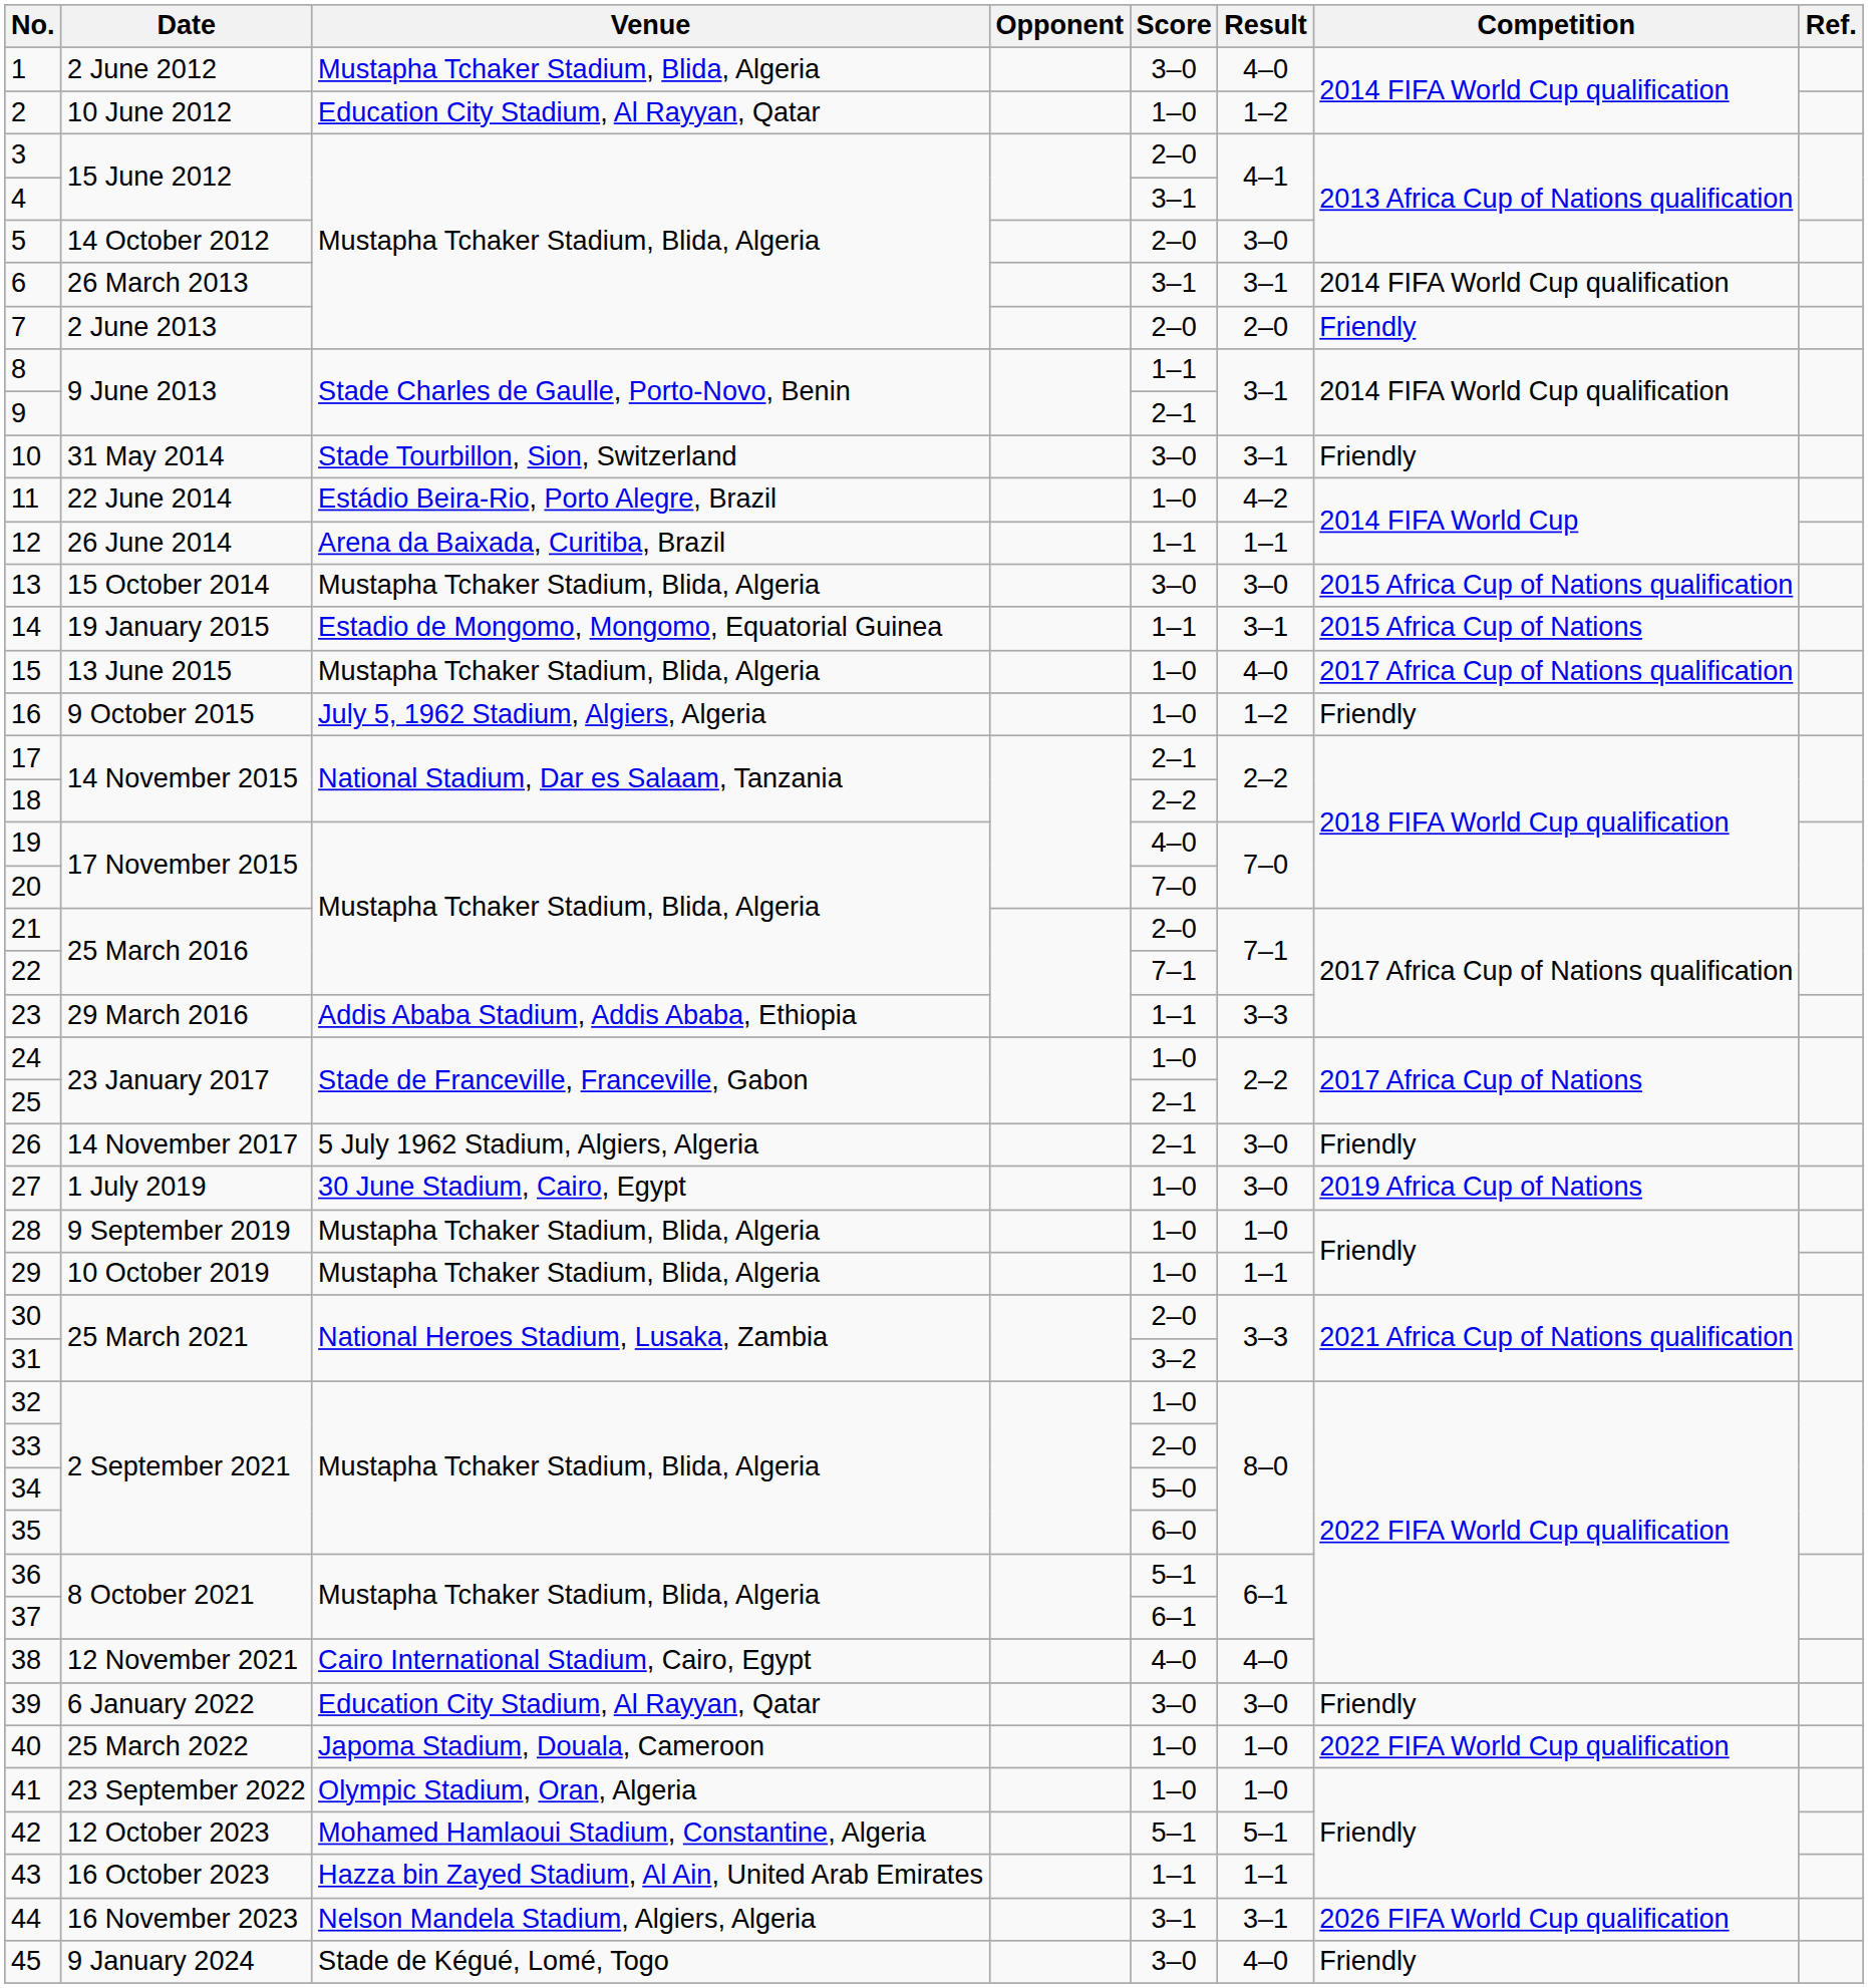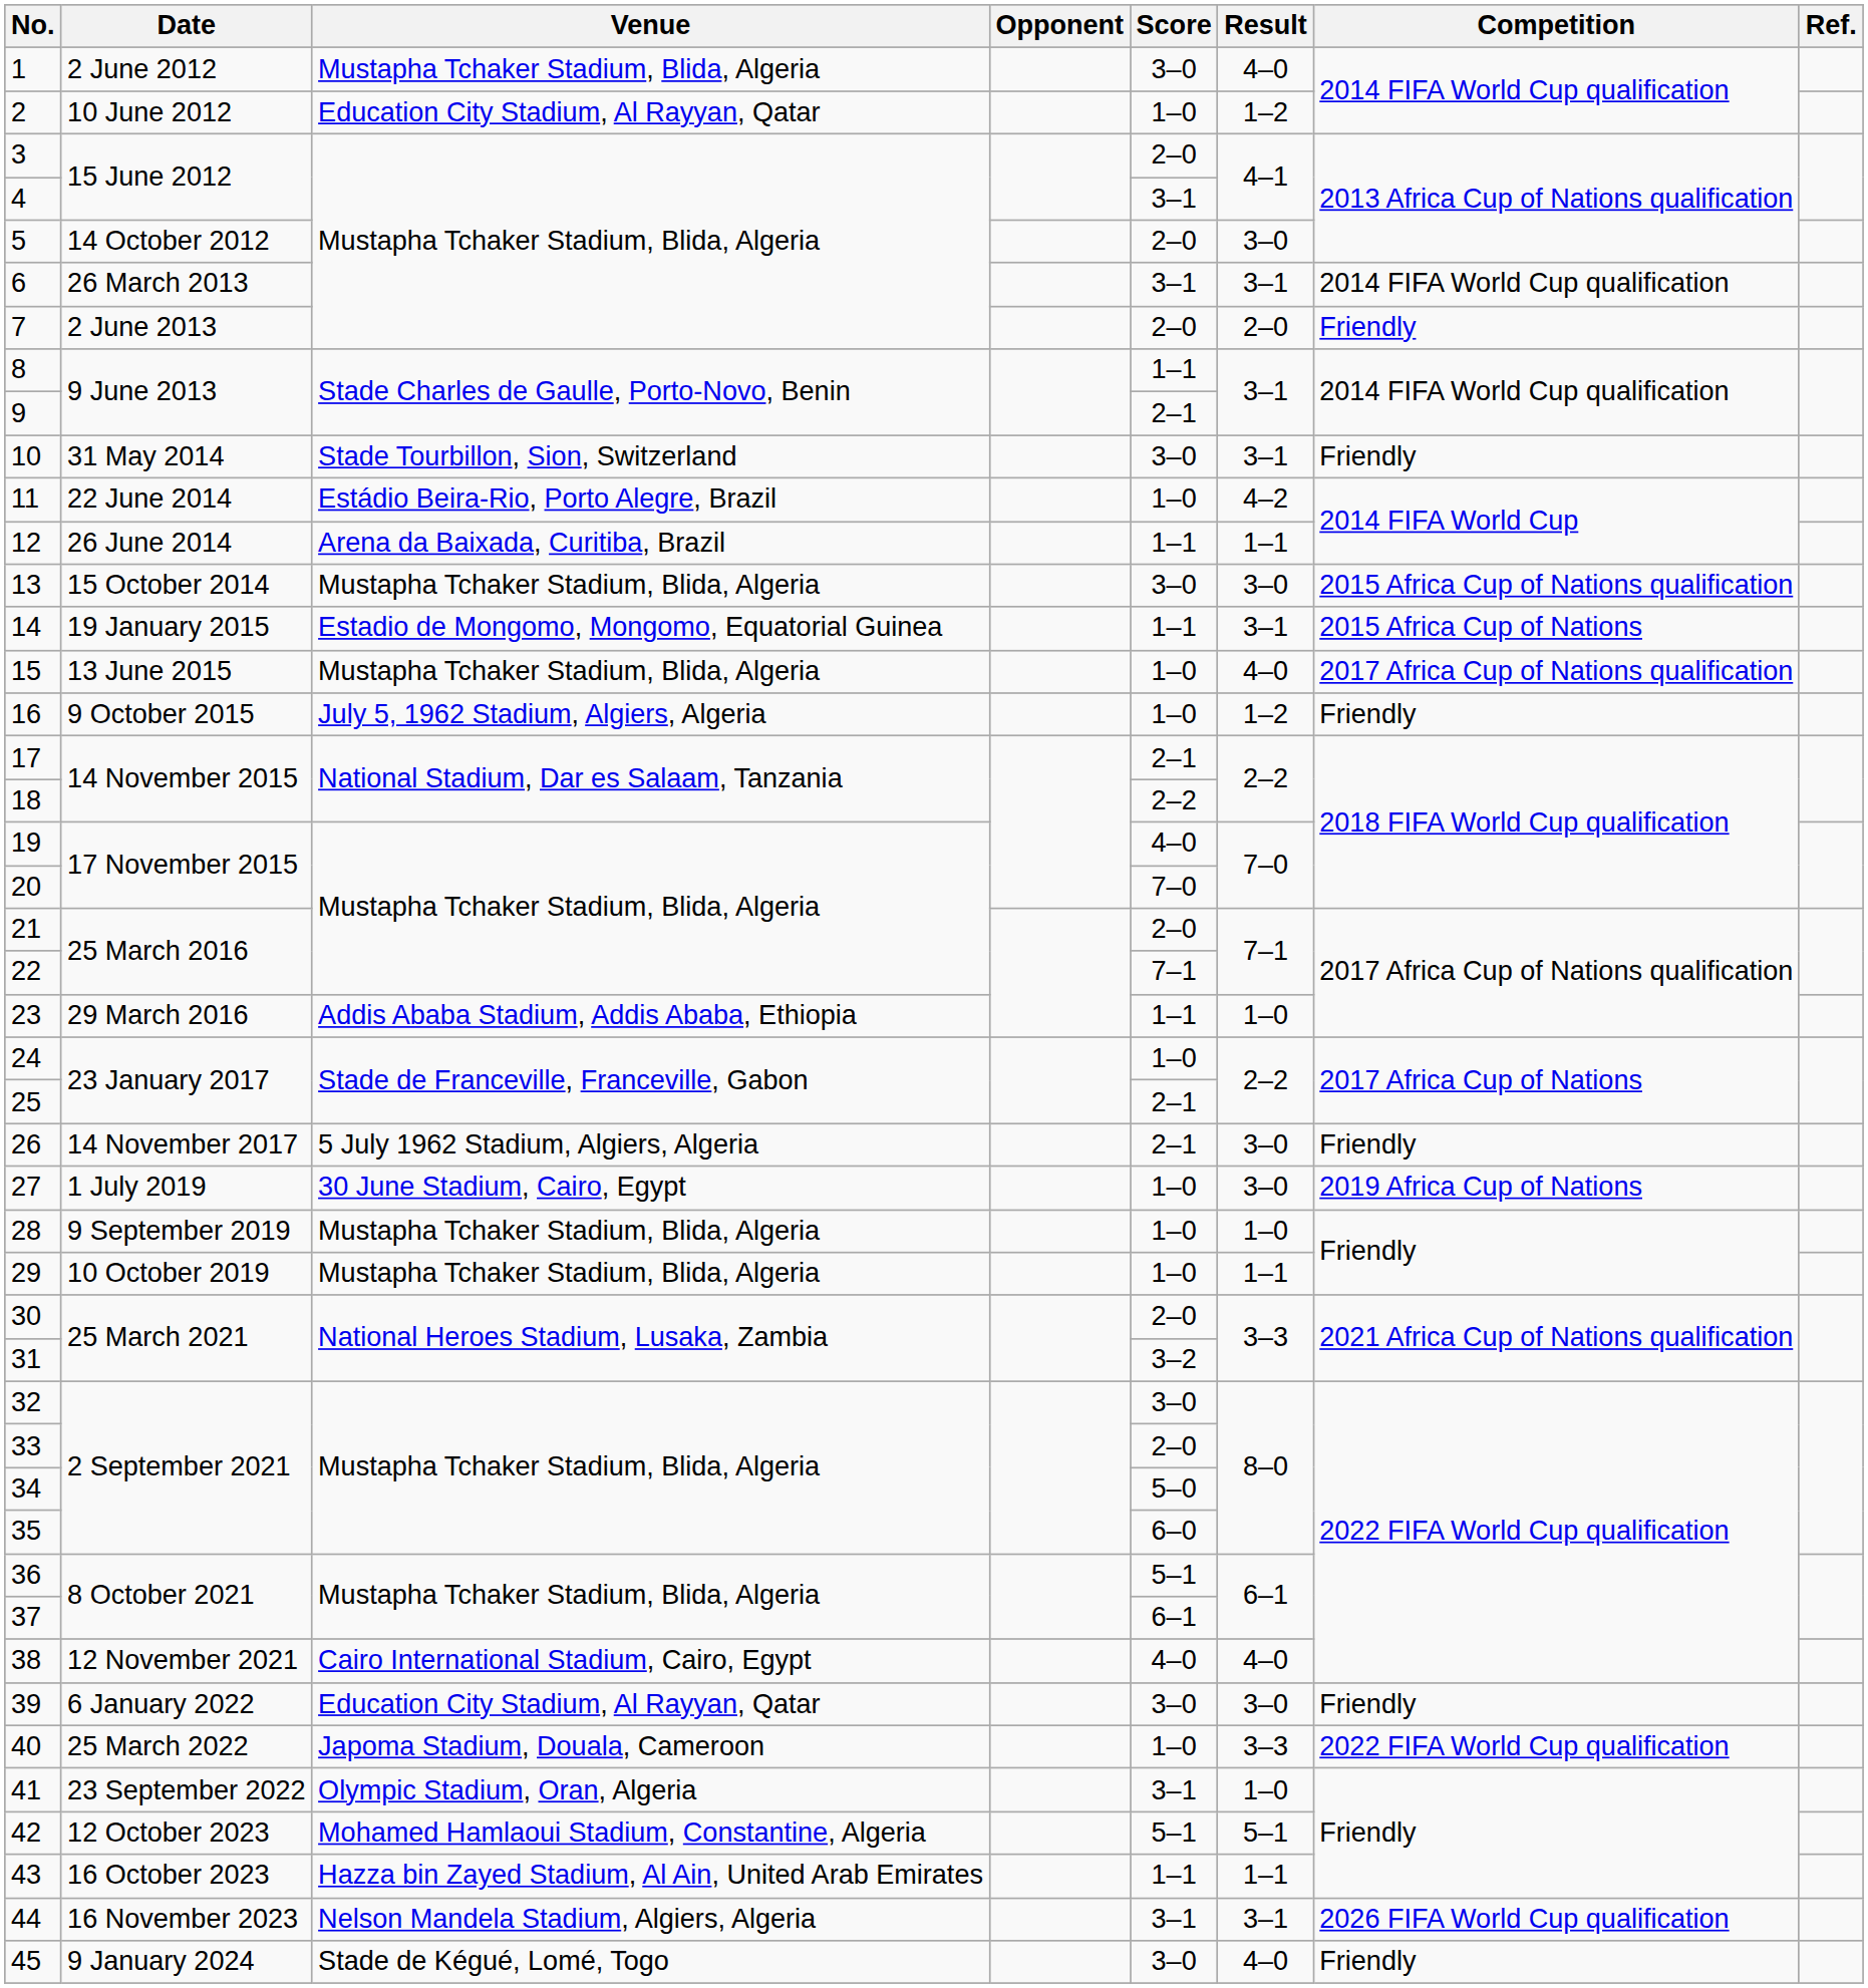 <table class="wikitable sortable">
 <tr>
 <th>No.</th>
 <th>Date</th>
 <th>Venue</th>
 <th>Opponent</th>
 <th>Score</th>
 <th>Result</th>
 <th>Competition</th>
 <th>Ref.</th>
 </tr>
 <tr>
 <td>1</td>
 <td>2 June 2012</td>
 <td><a href='#'>Mustapha Tchaker Stadium</a>, <a href='#'>Blida</a>, Algeria</td>
 <td></td>
 <td align="center">3–0</td>
 <td align="center">4–0</td>
 <td rowspan="2"><a href='#'>2014 FIFA World Cup qualification</a></td>
 <td></td>
 </tr>
 <tr>
 <td>2</td>
 <td>10 June 2012</td>
 <td><a href='#'>Education City Stadium</a>, <a href='#'>Al Rayyan</a>, Qatar</td>
 <td></td>
 <td align="center">1–0</td>
 <td align="center">1–2</td>
 <td></td>
 </tr>
 <tr>
 <td>3</td>
 <td rowspan="2">15 June 2012</td>
 <td rowspan="5">Mustapha Tchaker Stadium, Blida, Algeria</td>
 <td rowspan="2"></td>
 <td align="center">2–0</td>
 <td rowspan="2" align="center">4–1</td>
 <td rowspan="3"><a href='#'>2013 Africa Cup of Nations qualification</a></td>
 <td rowspan="2"></td>
 </tr>
 <tr>
 <td>4</td>
 <td align="center">3–1</td>
 </tr>
 <tr>
 <td>5</td>
 <td>14 October 2012</td>
 <td></td>
 <td align="center">2–0</td>
 <td align="center">3–0</td>
 <td></td>
 </tr>
 <tr>
 <td>6</td>
 <td>26 March 2013</td>
 <td></td>
 <td align="center">3–1</td>
 <td align="center">3–1</td>
 <td>2014 FIFA World Cup qualification</td>
 <td></td>
 </tr>
 <tr>
 <td>7</td>
 <td>2 June 2013</td>
 <td></td>
 <td align="center">2–0</td>
 <td align="center">2–0</td>
 <td><a href='#'>Friendly</a></td>
 <td></td>
 </tr>
 <tr>
 <td>8</td>
 <td rowspan="2">9 June 2013</td>
 <td rowspan="2"><a href='#'>Stade Charles de Gaulle</a>, <a href='#'>Porto-Novo</a>, Benin</td>
 <td rowspan="2"></td>
 <td align="center">1–1</td>
 <td rowspan="2" align="center">3–1</td>
 <td rowspan="2">2014 FIFA World Cup qualification</td>
 <td rowspan="2"></td>
 </tr>
 <tr>
 <td>9</td>
 <td align="center">2–1</td>
 </tr>
 <tr>
 <td>10</td>
 <td>31 May 2014</td>
 <td><a href='#'>Stade Tourbillon</a>, <a href='#'>Sion</a>, Switzerland</td>
 <td></td>
 <td align="center">3–0</td>
 <td align="center">3–1</td>
 <td>Friendly</td>
 <td></td>
 </tr>
 <tr>
 <td>11</td>
 <td>22 June 2014</td>
 <td><a href='#'>Estádio Beira-Rio</a>, <a href='#'>Porto Alegre</a>, Brazil</td>
 <td></td>
 <td align="center">1–0</td>
 <td align="center">4–2</td>
 <td rowspan="2"><a href='#'>2014 FIFA World Cup</a></td>
 <td></td>
 </tr>
 <tr>
 <td>12</td>
 <td>26 June 2014</td>
 <td><a href='#'>Arena da Baixada</a>, <a href='#'>Curitiba</a>, Brazil</td>
 <td></td>
 <td align="center">1–1</td>
 <td align="center">1–1</td>
 <td></td>
 </tr>
 <tr>
 <td>13</td>
 <td>15 October 2014</td>
 <td>Mustapha Tchaker Stadium, Blida, Algeria</td>
 <td></td>
 <td align="center">3–0</td>
 <td align="center">3–0</td>
 <td><a href='#'>2015 Africa Cup of Nations qualification</a></td>
 <td></td>
 </tr>
 <tr>
 <td>14</td>
 <td>19 January 2015</td>
 <td><a href='#'>Estadio de Mongomo</a>, <a href='#'>Mongomo</a>, Equatorial Guinea</td>
 <td></td>
 <td align="center">1–1</td>
 <td align="center">3–1</td>
 <td><a href='#'>2015 Africa Cup of Nations</a></td>
 <td></td>
 </tr>
 <tr>
 <td>15</td>
 <td>13 June 2015</td>
 <td>Mustapha Tchaker Stadium, Blida, Algeria</td>
 <td></td>
 <td align="center">1–0</td>
 <td align="center">4–0</td>
 <td><a href='#'>2017 Africa Cup of Nations qualification</a></td>
 <td></td>
 </tr>
 <tr>
 <td>16</td>
 <td>9 October 2015</td>
 <td><a href='#'>July 5, 1962 Stadium</a>, <a href='#'>Algiers</a>, Algeria</td>
 <td></td>
 <td align="center">1–0</td>
 <td align="center">1–2</td>
 <td>Friendly</td>
 <td></td>
 </tr>
 <tr>
 <td>17</td>
 <td rowspan="2">14 November 2015</td>
 <td rowspan="2"><a href='#'>National Stadium</a>, <a href='#'>Dar es Salaam</a>, Tanzania</td>
 <td rowspan="4"></td>
 <td align="center">2–1</td>
 <td rowspan="2" align="center">2–2</td>
 <td rowspan="4"><a href='#'>2018 FIFA World Cup qualification</a></td>
 <td rowspan="2"></td>
 </tr>
 <tr>
 <td>18</td>
 <td align="center">2–2</td>
 </tr>
 <tr>
 <td>19</td>
 <td rowspan="2">17 November 2015</td>
 <td rowspan="4">Mustapha Tchaker Stadium, Blida, Algeria</td>
 <td align="center">4–0</td>
 <td rowspan="2" align="center">7–0</td>
 <td rowspan="2"></td>
 </tr>
 <tr>
 <td>20</td>
 <td align="center">7–0</td>
 </tr>
 <tr>
 <td>21</td>
 <td rowspan="2">25 March 2016</td>
 <td rowspan="3"></td>
 <td align="center">2–0</td>
 <td rowspan="2" align="center">7–1</td>
 <td rowspan="3">2017 Africa Cup of Nations qualification</td>
 <td rowspan="2"></td>
 </tr>
 <tr>
 <td>22</td>
 <td align="center">7–1</td>
 </tr>
 <tr>
 <td>23</td>
 <td>29 March 2016</td>
 <td><a href='#'>Addis Ababa Stadium</a>, <a href='#'>Addis Ababa</a>, Ethiopia</td>
 <td align="center">1–1</td>
-<td align="center">3–3</td>
+<td align="center">1–0</td>
 <td></td>
 </tr>
 <tr>
 <td>24</td>
 <td rowspan="2">23 January 2017</td>
 <td rowspan="2"><a href='#'>Stade de Franceville</a>, <a href='#'>Franceville</a>, Gabon</td>
 <td rowspan="2"></td>
 <td align="center">1–0</td>
 <td rowspan="2" align="center">2–2</td>
 <td rowspan="2"><a href='#'>2017 Africa Cup of Nations</a></td>
 <td rowspan="2"></td>
 </tr>
 <tr>
 <td>25</td>
 <td align="center">2–1</td>
 </tr>
 <tr>
 <td>26</td>
 <td>14 November 2017</td>
 <td>5 July 1962 Stadium, Algiers, Algeria</td>
 <td></td>
 <td align="center">2–1</td>
 <td align="center">3–0</td>
 <td>Friendly</td>
 <td></td>
 </tr>
 <tr>
 <td>27</td>
 <td>1 July 2019</td>
 <td><a href='#'>30 June Stadium</a>, <a href='#'>Cairo</a>, Egypt</td>
 <td></td>
 <td align="center">1–0</td>
 <td align="center">3–0</td>
 <td><a href='#'>2019 Africa Cup of Nations</a></td>
 <td></td>
 </tr>
 <tr>
 <td>28</td>
 <td>9 September 2019</td>
 <td>Mustapha Tchaker Stadium, Blida, Algeria</td>
 <td></td>
 <td align="center">1–0</td>
 <td align="center">1–0</td>
 <td rowspan="2">Friendly</td>
 <td></td>
 </tr>
 <tr>
 <td>29</td>
 <td>10 October 2019</td>
 <td>Mustapha Tchaker Stadium, Blida, Algeria</td>
 <td></td>
 <td align="center">1–0</td>
 <td align="center">1–1</td>
 <td></td>
 </tr>
 <tr>
 <td>30</td>
 <td rowspan="2">25 March 2021</td>
 <td rowspan="2"><a href='#'>National Heroes Stadium</a>, <a href='#'>Lusaka</a>, Zambia</td>
 <td rowspan="2"></td>
 <td align="center">2–0</td>
 <td rowspan="2" align="center">3–3</td>
 <td rowspan="2"><a href='#'>2021 Africa Cup of Nations qualification</a></td>
 <td rowspan="2"></td>
 </tr>
 <tr>
 <td>31</td>
 <td align="center">3–2</td>
 </tr>
 <tr>
 <td>32</td>
 <td rowspan="4">2 September 2021</td>
 <td rowspan="4">Mustapha Tchaker Stadium, Blida, Algeria</td>
 <td rowspan="4"></td>
-<td align="center">1–0</td>
+<td align="center">3–0</td>
 <td rowspan="4" align="center">8–0</td>
 <td rowspan="7"><a href='#'>2022 FIFA World Cup qualification</a></td>
 <td rowspan="4"></td>
 </tr>
 <tr>
 <td>33</td>
 <td align="center">2–0</td>
 </tr>
 <tr>
 <td>34</td>
 <td align="center">5–0</td>
 </tr>
 <tr>
 <td>35</td>
 <td align="center">6–0</td>
 </tr>
 <tr>
 <td>36</td>
 <td rowspan="2">8 October 2021</td>
 <td rowspan="2">Mustapha Tchaker Stadium, Blida, Algeria</td>
 <td rowspan="2"></td>
 <td align="center">5–1</td>
 <td rowspan="2" align="center">6–1</td>
 <td rowspan="2"></td>
 </tr>
 <tr>
 <td>37</td>
 <td align="center">6–1</td>
 </tr>
 <tr>
 <td>38</td>
 <td>12 November 2021</td>
 <td><a href='#'>Cairo International Stadium</a>, Cairo, Egypt</td>
 <td></td>
 <td align="center">4–0</td>
 <td align="center">4–0</td>
 <td></td>
 </tr>
 <tr>
 <td>39</td>
 <td>6 January 2022</td>
 <td><a href='#'>Education City Stadium</a>, <a href='#'>Al Rayyan</a>, Qatar</td>
 <td></td>
 <td align="center">3–0</td>
 <td align="center">3–0</td>
 <td>Friendly</td>
 <td></td>
 </tr>
 <tr>
 <td>40</td>
 <td>25 March 2022</td>
 <td><a href='#'>Japoma Stadium</a>, <a href='#'>Douala</a>, Cameroon</td>
 <td></td>
 <td align="center">1–0</td>
-<td align="center">1–0</td>
+<td align="center">3–3</td>
 <td><a href='#'>2022 FIFA World Cup qualification</a></td>
 <td></td>
 </tr>
 <tr>
 <td>41</td>
 <td>23 September 2022</td>
 <td><a href='#'>Olympic Stadium</a>, <a href='#'>Oran</a>, Algeria</td>
 <td></td>
-<td align="center">1–0</td>
+<td align="center">3–1</td>
 <td align="center">1–0</td>
 <td rowspan=3>Friendly</td>
 <td></td>
 </tr>
 <tr>
 <td>42</td>
 <td>12 October 2023</td>
 <td><a href='#'>Mohamed Hamlaoui Stadium</a>, <a href='#'>Constantine</a>, Algeria</td>
 <td></td>
 <td align="center">5–1</td>
 <td align="center">5–1</td>
 <td></td>
 </tr>
 <tr>
 <td>43</td>
 <td>16 October 2023</td>
 <td><a href='#'>Hazza bin Zayed Stadium</a>, <a href='#'>Al Ain</a>, United Arab Emirates</td>
 <td></td>
 <td align="center">1–1</td>
 <td align="center">1–1</td>
 <td></td>
 </tr>
 <tr>
 <td>44</td>
 <td>16 November 2023</td>
 <td><a href='#'>Nelson Mandela Stadium</a>, Algiers, Algeria</td>
 <td></td>
 <td align="center">3–1</td>
 <td align="center">3–1</td>
 <td><a href='#'>2026 FIFA World Cup qualification</a></td>
 <td></td>
 </tr>
 <tr>
 <td>45</td>
 <td>9 January 2024</td>
 <td>Stade de Kégué, Lomé, Togo</td>
 <td></td>
 <td align="center">3–0</td>
 <td align="center">4–0</td>
 <td>Friendly</td>
 <td></td>
 </tr>
 </table>
